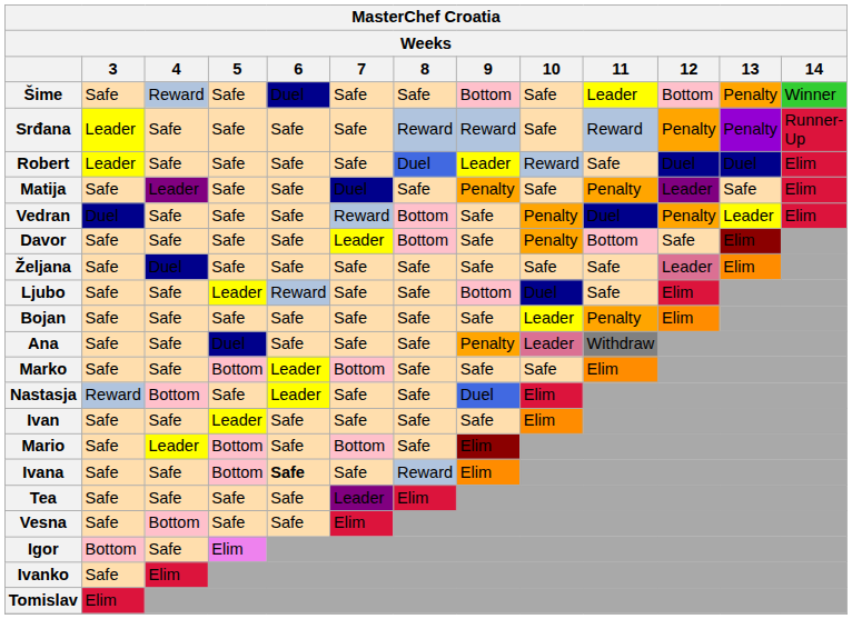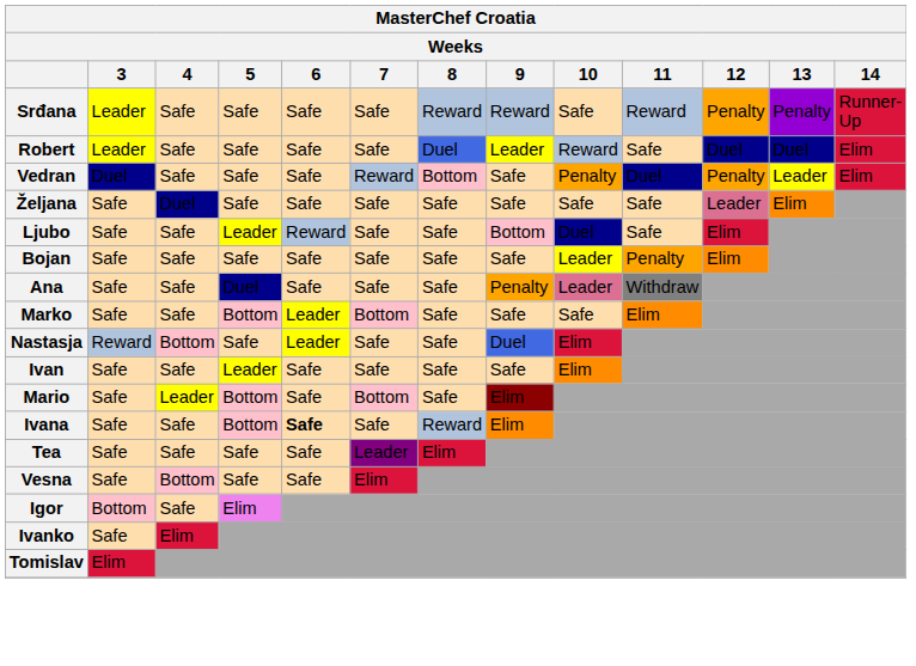 <table class="wikitable center" ; width:100%;>
 <tr>
 <th align="center" colspan=13>MasterChef Croatia</th>
 </tr>
 <tr>
 <th align="center" colspan=13>Weeks</th>
 </tr>
 <tr>
 <th></th>
 <th>3</th>
 <th>4</th>
 <th>5</th>
 <th>6</th>
 <th>7</th>
 <th>8</th>
 <th>9</th>
 <th>10</th>
 <th>11</th>
 <th>12</th>
 <th>13</th>
 <th>14</th>
-</tr>
-<tr>
-<th>Šime</th>
-<td style="background:#FFDEAD">Safe</td>
-<td bgcolor="lightsteelblue">Reward</td>
-<td style="background:#FFDEAD">Safe</td>
-<td bgcolor="darkblue"><span>Duel</span></td>
-<td style="background:#FFDEAD">Safe</td>
-<td style="background:#FFDEAD">Safe</td>
-<td style="background:pink">Bottom</td>
-<td style="background:#FFDEAD">Safe</td>
-<td bgcolor="yellow">Leader</td>
-<td style="background:pink">Bottom</td>
-<td bgcolor="orange"><span>Penalty</span></td>
-<td bgcolor="limegreen"><span>Winner</span></td>
 </tr>
 <tr>
 <th>Srđana</th>
 <td bgcolor="yellow">Leader</td>
 <td style="background:#FFDEAD">Safe</td>
 <td style="background:#FFDEAD">Safe</td>
 <td style="background:#FFDEAD">Safe</td>
 <td style="background:#FFDEAD">Safe</td>
 <td bgcolor="lightsteelblue">Reward</td>
 <td bgcolor="lightsteelblue">Reward</td>
 <td style="background:#FFDEAD">Safe</td>
 <td bgcolor="lightsteelblue">Reward</td>
 <td bgcolor="orange"><span>Penalty</span></td>
 <td bgcolor="darkviolet"><span>Penalty</span></td>
 <td bgcolor="crimson"><span>Runner-Up</span></td>
 </tr>
 <tr>
 <th>Robert</th>
 <td bgcolor="yellow">Leader</td>
 <td style="background:#FFDEAD">Safe</td>
 <td style="background:#FFDEAD">Safe</td>
 <td style="background:#FFDEAD">Safe</td>
 <td style="background:#FFDEAD">Safe</td>
 <td bgcolor="royalblue"><span>Duel</span></td>
 <td bgcolor="yellow">Leader</td>
 <td bgcolor="lightsteelblue">Reward</td>
 <td style="background:#FFDEAD">Safe</td>
 <td bgcolor="darkblue"><span>Duel</span></td>
 <td bgcolor="darkblue"><span>Duel</span></td>
 <td bgcolor="crimson">Elim</td>
 </tr>
 <tr>
-<th>Matija</th>
-<td style="background:#FFDEAD">Safe</td>
-<td bgcolor="purple"><span>Leader</span></td>
-<td style="background:#FFDEAD">Safe</td>
-<td style="background:#FFDEAD">Safe</td>
-<td bgcolor="darkblue"><span>Duel</span></td>
-<td style="background:#FFDEAD">Safe</td>
-<td bgcolor="orange"><span>Penalty</span></td>
-<td style="background:#FFDEAD">Safe</td>
-<td bgcolor="orange"><span>Penalty</span></td>
-<td bgcolor="purple"><span>Leader</span></td>
-<td style="background:#FFDEAD">Safe</td>
-<td bgcolor="crimson">Elim</td>
-</tr>
-<tr>
 <th>Vedran</th>
 <td bgcolor="darkblue"><span>Duel</span></td>
 <td style="background:#FFDEAD">Safe</td>
 <td style="background:#FFDEAD">Safe</td>
 <td style="background:#FFDEAD">Safe</td>
 <td bgcolor="lightsteelblue">Reward</td>
 <td style="background:pink">Bottom</td>
 <td style="background:#FFDEAD">Safe</td>
 <td bgcolor="orange"><span>Penalty</span></td>
 <td bgcolor="darkblue"><span>Duel</span></td>
 <td bgcolor="orange"><span>Penalty</span></td>
 <td bgcolor="yellow">Leader</td>
 <td bgcolor="crimson">Elim</td>
-</tr>
-<tr>
-<th>Davor</th>
-<td style="background:#FFDEAD">Safe</td>
-<td style="background:#FFDEAD">Safe</td>
-<td style="background:#FFDEAD">Safe</td>
-<td style="background:#FFDEAD">Safe</td>
-<td bgcolor="yellow">Leader</td>
-<td style="background:pink">Bottom</td>
-<td style="background:#FFDEAD">Safe</td>
-<td bgcolor="orange"><span>Penalty</span></td>
-<td style="background:pink">Bottom</td>
-<td style="background:#FFDEAD">Safe</td>
-<td bgcolor="darkred"><span>Elim</span></td>
-<td colspan="1" style="background:darkgray;"></td>
 </tr>
 <tr>
 <th>Željana</th>
 <td style="background:#FFDEAD">Safe</td>
 <td bgcolor="darkblue"><span>Duel</span></td>
 <td style="background:#FFDEAD">Safe</td>
 <td style="background:#FFDEAD">Safe</td>
 <td style="background:#FFDEAD">Safe</td>
 <td style="background:#FFDEAD">Safe</td>
 <td style="background:#FFDEAD">Safe</td>
 <td style="background:#FFDEAD">Safe</td>
 <td style="background:#FFDEAD">Safe</td>
 <td bgcolor="palevioletred"><span>Leader </span></td>
 <td bgcolor="darkorange">Elim</td>
 <td colspan="1" style="background:darkgray;"></td>
 </tr>
 <tr>
 <th>Ljubo</th>
 <td style="background:#FFDEAD">Safe</td>
 <td style="background:#FFDEAD">Safe</td>
 <td bgcolor="yellow">Leader</td>
 <td bgcolor="lightsteelblue">Reward</td>
 <td style="background:#FFDEAD">Safe</td>
 <td style="background:#FFDEAD">Safe</td>
 <td style="background:pink">Bottom</td>
 <td bgcolor="darkblue"><span>Duel</span></td>
 <td style="background:#FFDEAD">Safe</td>
 <td bgcolor="crimson">Elim</td>
 <td colspan="2" style="background:darkgray;"></td>
 </tr>
 <tr>
 <th>Bojan</th>
 <td style="background:#FFDEAD">Safe</td>
 <td style="background:#FFDEAD">Safe</td>
 <td style="background:#FFDEAD">Safe</td>
 <td style="background:#FFDEAD">Safe</td>
 <td style="background:#FFDEAD">Safe</td>
 <td style="background:#FFDEAD">Safe</td>
 <td style="background:#FFDEAD">Safe</td>
 <td bgcolor="yellow">Leader</td>
 <td bgcolor="orange"><span>Penalty</span></td>
 <td bgcolor="darkorange">Elim</td>
 <td colspan="2" style="background:darkgray;"></td>
 </tr>
 <tr>
 <th>Ana</th>
 <td style="background:#FFDEAD">Safe</td>
 <td style="background:#FFDEAD">Safe</td>
 <td bgcolor="darkblue"><span>Duel</span></td>
 <td style="background:#FFDEAD">Safe</td>
 <td style="background:#FFDEAD">Safe</td>
 <td style="background:#FFDEAD">Safe</td>
 <td bgcolor="orange"><span>Penalty</span></td>
 <td bgcolor="palevioletred"><span>Leader </span></td>
 <td bgcolor="gray">Withdraw</td>
 <td colspan="3" style="background:darkgray;"></td>
 </tr>
 <tr>
 <th>Marko</th>
 <td style="background:#FFDEAD">Safe</td>
 <td style="background:#FFDEAD">Safe</td>
 <td style="background:pink">Bottom</td>
 <td bgcolor="yellow">Leader</td>
 <td style="background:pink">Bottom</td>
 <td style="background:#FFDEAD">Safe</td>
 <td style="background:#FFDEAD">Safe</td>
 <td style="background:#FFDEAD">Safe</td>
 <td bgcolor="darkorange">Elim</td>
 <td colspan="3" style="background:darkgray;"></td>
 </tr>
 <tr>
 <th>Nastasja</th>
 <td bgcolor="lightsteelblue">Reward</td>
 <td style="background:pink">Bottom</td>
 <td style="background:#FFDEAD">Safe</td>
 <td bgcolor="yellow">Leader</td>
 <td style="background:#FFDEAD">Safe</td>
 <td style="background:#FFDEAD">Safe</td>
 <td bgcolor="royalblue"><span>Duel</span></td>
 <td bgcolor="crimson">Elim</td>
 <td colspan="4" style="background:darkgray;"></td>
 </tr>
 <tr>
 <th>Ivan</th>
 <td style="background:#FFDEAD">Safe</td>
 <td style="background:#FFDEAD">Safe</td>
 <td bgcolor="yellow">Leader</td>
 <td style="background:#FFDEAD">Safe</td>
 <td style="background:#FFDEAD">Safe</td>
 <td style="background:#FFDEAD">Safe</td>
 <td style="background:#FFDEAD">Safe</td>
 <td bgcolor="darkorange">Elim</td>
 <td colspan="4" style="background:darkgray;"></td>
 </tr>
 <tr>
 <th>Mario</th>
 <td style="background:#FFDEAD">Safe</td>
 <td bgcolor="yellow">Leader</td>
 <td style="background:pink">Bottom</td>
 <td style="background:#FFDEAD">Safe</td>
 <td style="background:pink">Bottom</td>
 <td style="background:#FFDEAD">Safe</td>
 <td bgcolor="darkred"><span>Elim</span></td>
 <td colspan="5" style="background:darkgray;"></td>
 </tr>
 <tr>
 <th>Ivana</th>
 <td style="background:#FFDEAD">Safe</td>
 <td style="background:#FFDEAD">Safe</td>
 <td style="background:pink">Bottom</td>
 <td style="background:#FFDEAD"><strong>Safe</strong></td>
 <td style="background:#FFDEAD">Safe</td>
 <td bgcolor="lightsteelblue">Reward</td>
 <td bgcolor="darkorange">Elim</td>
 <td colspan="5" style="background:darkgray;"></td>
 </tr>
 <tr>
 <th>Tea</th>
 <td style="background:#FFDEAD">Safe</td>
 <td style="background:#FFDEAD">Safe</td>
 <td style="background:#FFDEAD">Safe</td>
 <td style="background:#FFDEAD">Safe</td>
 <td bgcolor="purple"><span>Leader</span></td>
 <td bgcolor="crimson">Elim</td>
 <td colspan="6" style="background:darkgray;"></td>
 </tr>
 <tr>
 <th>Vesna</th>
 <td style="background:#FFDEAD">Safe</td>
 <td style="background:pink">Bottom</td>
 <td style="background:#FFDEAD">Safe</td>
 <td style="background:#FFDEAD">Safe</td>
 <td bgcolor="crimson">Elim</td>
 <td colspan="7" style="background:darkgray;"></td>
 </tr>
 <tr>
 <th>Igor</th>
 <td style="background:pink">Bottom</td>
 <td style="background:#FFDEAD">Safe</td>
 <td bgcolor="violet">Elim</td>
 <td colspan="9" style="background:darkgray;"></td>
 </tr>
 <tr>
 <th>Ivanko</th>
 <td style="background:#FFDEAD">Safe</td>
 <td bgcolor="crimson">Elim</td>
 <td colspan="10" style="background:darkgray;"></td>
 </tr>
 <tr>
 <th>Tomislav</th>
 <td bgcolor="crimson">Elim</td>
 <td colspan="11" style="background:darkgray;"></td>
 </tr>
 <tr>
 </tr>
 </table>
